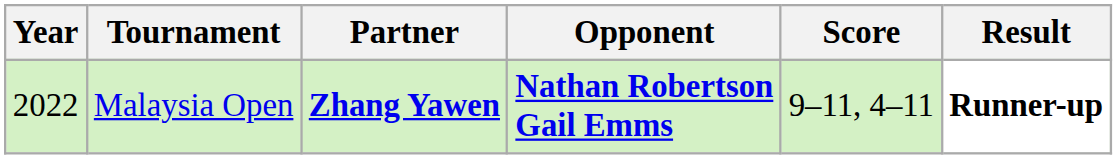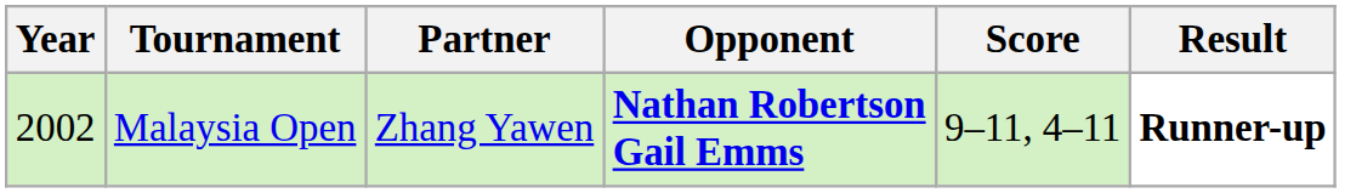 <table class="sortable wikitable" style="font-size: 90%;">
 <tr>
 <th>Year</th>
 <th>Tournament</th>
 <th>Partner</th>
 <th>Opponent</th>
 <th>Score</th>
 <th>Result</th>
 </tr>
 <tr style="background:#D4F1C5">
-<td align="center">2022</td>
+<td align="center">2002</td>
 <td align="left"><a href='#'>Malaysia Open</a></td>
-<td align="left"><strong> <a href='#'>Zhang Yawen</a></strong></td>
+<td align="left"> <a href='#'>Zhang Yawen</a></td>
 <td align="left"><strong> <a href='#'>Nathan Robertson</a> <br>  <a href='#'>Gail Emms</a></strong></td>
 <td align="left">9–11, 4–11</td>
 <td style="text-align:left; background:white"> <strong>Runner-up</strong></td>
 </tr>
 </table>
